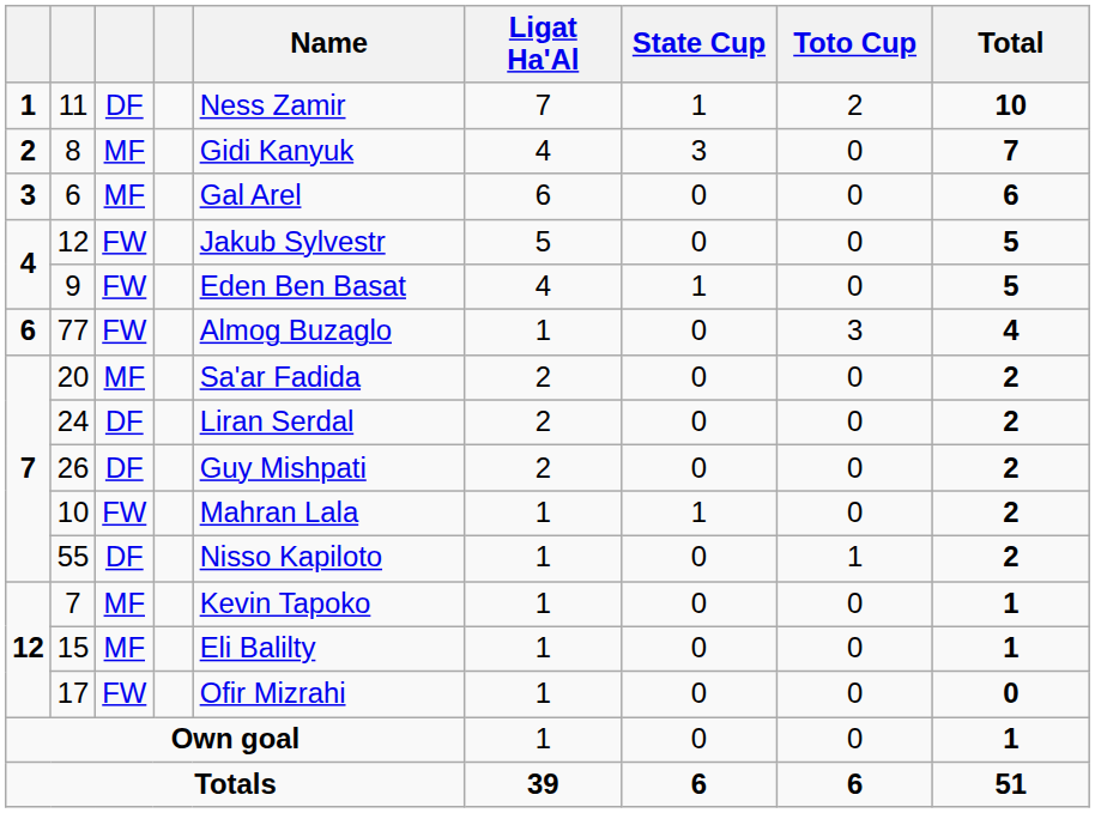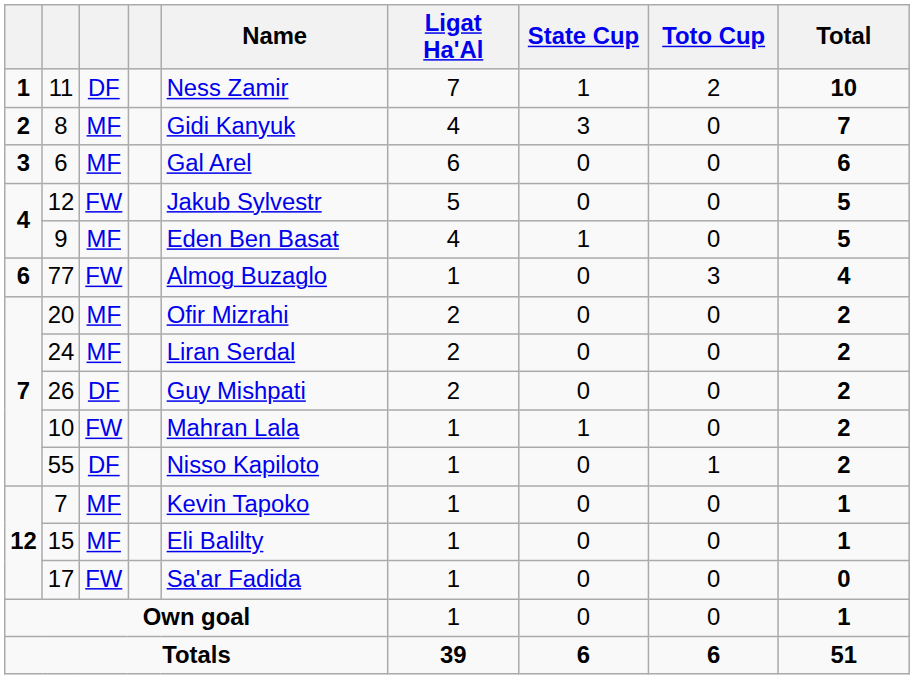 <table class="wikitable" style="text-align:center">
 <tr>
 <th width=15></th>
 <th width=15></th>
 <th width=15></th>
 <th width=15></th>
 <th width=145>Name</th>
 <th width=80><a href='#'>Ligat Ha'Al</a></th>
 <th width=80><a href='#'>State Cup</a></th>
 <th width=80><a href='#'>Toto Cup</a></th>
 <th width=80>Total</th>
 </tr>
 <tr>
 <td><strong>1</strong></td>
 <td>11</td>
 <td><a href='#'>DF</a></td>
 <td></td>
 <td align=left><a href='#'>Ness Zamir</a></td>
 <td>7</td>
 <td>1</td>
 <td>2</td>
 <td><strong>10</strong></td>
 </tr>
 <tr>
 <td><strong>2</strong></td>
 <td>8</td>
 <td><a href='#'>MF</a></td>
 <td></td>
 <td align=left><a href='#'>Gidi Kanyuk</a></td>
 <td>4</td>
 <td>3</td>
 <td>0</td>
 <td><strong>7</strong></td>
 </tr>
 <tr>
 <td><strong>3</strong></td>
 <td>6</td>
 <td><a href='#'>MF</a></td>
 <td></td>
 <td align=left><a href='#'>Gal Arel</a></td>
 <td>6</td>
 <td>0</td>
 <td>0</td>
 <td><strong>6</strong></td>
 </tr>
 <tr>
 <td rowspan=2><strong>4</strong></td>
 <td>12</td>
 <td><a href='#'>FW</a></td>
 <td></td>
 <td align=left><a href='#'>Jakub Sylvestr</a></td>
 <td>5</td>
 <td>0</td>
 <td>0</td>
 <td><strong>5</strong></td>
 </tr>
 <tr>
 <td>9</td>
-<td><a href='#'>FW</a></td>
+<td><a href='#'>MF</a></td>
 <td></td>
 <td align=left><a href='#'>Eden Ben Basat</a></td>
 <td>4</td>
 <td>1</td>
 <td>0</td>
 <td><strong>5</strong></td>
 </tr>
 <tr>
 <td><strong>6</strong></td>
 <td>77</td>
 <td><a href='#'>FW</a></td>
 <td></td>
 <td align=left><a href='#'>Almog Buzaglo</a></td>
 <td>1</td>
 <td>0</td>
 <td>3</td>
 <td><strong>4</strong></td>
 </tr>
 <tr>
 <td rowspan=5><strong>7</strong></td>
 <td>20</td>
 <td><a href='#'>MF</a></td>
 <td></td>
-<td align=left><a href='#'>Sa'ar Fadida</a></td>
+<td align=left><a href='#'>Ofir Mizrahi</a></td>
 <td>2</td>
 <td>0</td>
 <td>0</td>
 <td><strong>2</strong></td>
 </tr>
 <tr>
 <td>24</td>
-<td><a href='#'>DF</a></td>
+<td><a href='#'>MF</a></td>
 <td></td>
 <td align=left><a href='#'>Liran Serdal</a></td>
 <td>2</td>
 <td>0</td>
 <td>0</td>
 <td><strong>2</strong></td>
 </tr>
 <tr>
 <td>26</td>
 <td><a href='#'>DF</a></td>
 <td></td>
 <td align=left><a href='#'>Guy Mishpati</a></td>
 <td>2</td>
 <td>0</td>
 <td>0</td>
 <td><strong>2</strong></td>
 </tr>
 <tr>
 <td>10</td>
 <td><a href='#'>FW</a></td>
 <td></td>
 <td align=left><a href='#'>Mahran Lala</a></td>
 <td>1</td>
 <td>1</td>
 <td>0</td>
 <td><strong>2</strong></td>
 </tr>
 <tr>
 <td>55</td>
 <td><a href='#'>DF</a></td>
 <td></td>
 <td align=left><a href='#'>Nisso Kapiloto</a></td>
 <td>1</td>
 <td>0</td>
 <td>1</td>
 <td><strong>2</strong></td>
 </tr>
 <tr>
 <td rowspan=3><strong>12</strong></td>
 <td>7</td>
 <td><a href='#'>MF</a></td>
 <td></td>
 <td align=left><a href='#'>Kevin Tapoko</a></td>
 <td>1</td>
 <td>0</td>
 <td>0</td>
 <td><strong>1</strong></td>
 </tr>
 <tr>
 <td>15</td>
 <td><a href='#'>MF</a></td>
 <td></td>
 <td align=left><a href='#'>Eli Balilty</a></td>
 <td>1</td>
 <td>0</td>
 <td>0</td>
 <td><strong>1</strong></td>
 </tr>
 <tr>
 <td>17</td>
 <td><a href='#'>FW</a></td>
 <td></td>
-<td align=left><a href='#'>Ofir Mizrahi</a></td>
+<td align=left><a href='#'>Sa'ar Fadida</a></td>
 <td>1</td>
 <td>0</td>
 <td>0</td>
 <td><strong>0</strong></td>
 </tr>
 <tr>
 <td colspan=5><strong>Own goal</strong></td>
 <td>1</td>
 <td>0</td>
 <td>0</td>
 <td><strong>1</strong></td>
 </tr>
 <tr>
 <td colspan=5><strong>Totals</strong></td>
 <td><strong>39</strong></td>
 <td><strong>6</strong></td>
 <td><strong>6</strong></td>
 <td><strong>51</strong></td>
 </tr>
 </table>
